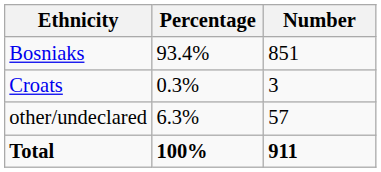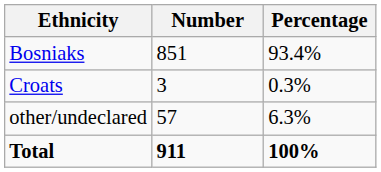 <table class="wikitable">
 <tr>
 <th width="100px">Ethnicity</th>
+<th width="80px">Number</th>
 <th width="80px">Percentage</th>
-<th width="80px">Number</th>
 </tr>
 <tr>
 <td><a href='#'>Bosniaks</a></td>
+<td>851</td>
 <td>93.4%</td>
-<td>851</td>
 </tr>
 <tr>
 <td><a href='#'>Croats</a></td>
+<td>3</td>
 <td>0.3%</td>
-<td>3</td>
 </tr>
 <tr>
 <td>other/undeclared</td>
+<td>57</td>
 <td>6.3%</td>
-<td>57</td>
 </tr>
 <tr>
 <td><strong>Total</strong></td>
+<td><strong>911</strong></td>
 <td><strong>100%</strong></td>
-<td><strong>911</strong></td>
 </tr>
 </table>
